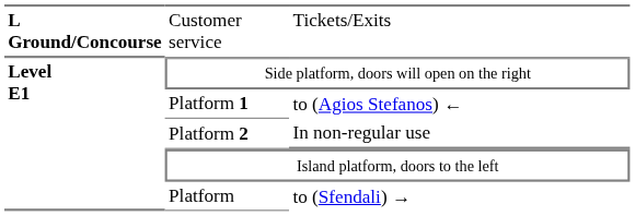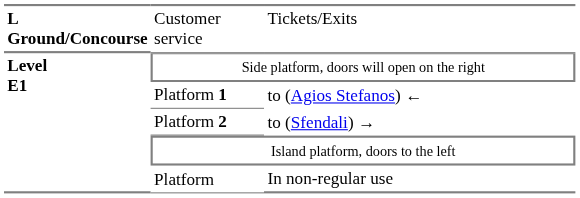 <table border=0 cellspacing=0 cellpadding=3>
 <tr>
 <td style="border-bottom:solid 2px gray;border-top:solid 2px gray;" width=50 valign=top><strong>L<br>Ground/Concourse</strong></td>
 <td style="border-top:solid 2px gray;border-bottom:solid 1px gray;" width=100 valign=top>Customer service</td>
 <td style="border-top:solid 2px gray;border-bottom:solid 1px gray;" width=285 valign=top>Tickets/Exits</td>
 </tr>
 <tr>
 <td style="border-bottom:solid 2px gray;" rowspan=12 valign=top><strong>Level<br>Ε1</strong></td>
 <td style="border-top:solid 1px gray;border-right:solid 2px gray;border-left:solid 2px gray;border-bottom:solid 2px gray;text-align:center;" colspan=2><small>Side platform, doors will open on the right</small></td>
 </tr>
 <tr>
 <td style="border-bottom:solid 1px gray;">Platform <strong>1</strong></td>
 <td> to  (<a href='#'>Agios Stefanos</a>) ←</td>
 </tr>
 <tr>
 <td style="border-bottom:solid 1px gray;">Platform <strong>2</strong></td>
-<td style="border-bottom:solid 2px gray;">In non-regular use</td>
+<td> to  (<a href='#'>Sfendali</a>) →</td>
 </tr>
 <tr>
 <td style="border-top:solid 2px gray;border-right:solid 2px gray;border-left:solid 2px gray;border-bottom:solid 2px gray;text-align:center;" colspan=2><small>Island platform, doors to the left</small></td>
 </tr>
 <tr>
 <td style="border-bottom:solid 1px gray;">Platform </td>
-<td> to  (<a href='#'>Sfendali</a>) →</td>
+<td style="border-bottom:solid 2px gray;">In non-regular use</td>
 </tr>
 </table>
